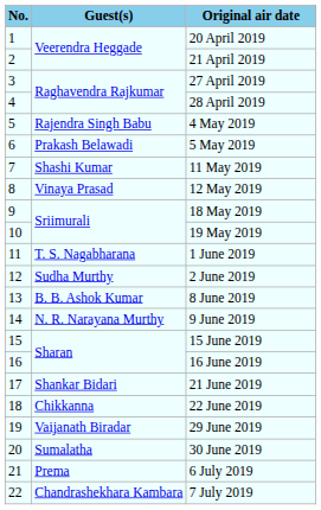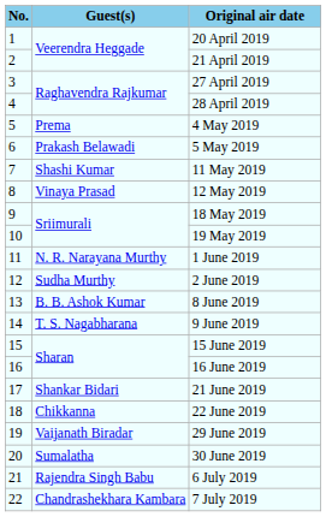 <table class="wikitable">
 <tr>
 <th style="background:skyBlue">No.</th>
 <th style="background:skyBlue">Guest(s)</th>
 <th style="background:skyBlue" width="145">Original air date</th>
 </tr>
 <tr style="background:#eff;">
 <td>1</td>
 <td rowspan="2"><a href='#'>Veerendra Heggade</a></td>
 <td>20 April 2019</td>
 </tr>
 <tr style="background:#eff;">
 <td>2</td>
 <td>21 April 2019</td>
 </tr>
 <tr style="background:#eff;">
 <td>3</td>
 <td rowspan="2"><a href='#'>Raghavendra Rajkumar</a></td>
 <td>27 April 2019</td>
 </tr>
 <tr style="background:#eff;">
 <td>4</td>
 <td>28 April 2019</td>
 </tr>
 <tr style="background:#eff;">
 <td>5</td>
-<td><a href='#'>Rajendra Singh Babu</a></td>
+<td><a href='#'>Prema</a></td>
 <td>4 May 2019</td>
 </tr>
 <tr style="background:#eff;">
 <td>6</td>
 <td><a href='#'>Prakash Belawadi</a></td>
 <td>5 May 2019</td>
 </tr>
 <tr style="background:#eff;">
 <td>7</td>
 <td><a href='#'>Shashi Kumar</a></td>
 <td>11 May 2019</td>
 </tr>
 <tr style="background:#eff;">
 <td>8</td>
 <td><a href='#'>Vinaya Prasad</a></td>
 <td>12 May 2019</td>
 </tr>
 <tr style="background:#eff;">
 <td>9</td>
 <td rowspan="2"><a href='#'>Sriimurali</a></td>
 <td>18 May 2019</td>
 </tr>
 <tr style="background:#eff;">
 <td>10</td>
 <td>19 May 2019</td>
 </tr>
 <tr style="background:#eff;">
 <td>11</td>
-<td><a href='#'>T. S. Nagabharana</a></td>
+<td><a href='#'>N. R. Narayana Murthy</a></td>
 <td>1 June 2019</td>
 </tr>
 <tr style="background:#eff;">
 <td>12</td>
 <td><a href='#'>Sudha Murthy</a></td>
 <td>2 June 2019</td>
 </tr>
 <tr style="background:#eff;">
 <td>13</td>
 <td><a href='#'>B. B. Ashok Kumar</a></td>
 <td>8 June 2019</td>
 </tr>
 <tr style="background:#eff;">
 <td>14</td>
-<td><a href='#'>N. R. Narayana Murthy</a></td>
+<td><a href='#'>T. S. Nagabharana</a></td>
 <td>9 June 2019</td>
 </tr>
 <tr style="background:#eff;">
 <td>15</td>
 <td rowspan="2"><a href='#'>Sharan</a></td>
 <td>15 June 2019</td>
 </tr>
 <tr style="background:#eff;">
 <td>16</td>
 <td>16 June 2019</td>
 </tr>
 <tr style="background:#eff;">
 <td>17</td>
 <td><a href='#'>Shankar Bidari</a></td>
 <td>21 June 2019</td>
 </tr>
 <tr style="background:#eff;">
 <td>18</td>
 <td><a href='#'>Chikkanna</a></td>
 <td>22 June 2019</td>
 </tr>
 <tr style="background:#eff;">
 <td>19</td>
 <td><a href='#'>Vaijanath Biradar</a></td>
 <td>29 June 2019</td>
 </tr>
 <tr style="background:#eff;">
 <td>20</td>
 <td><a href='#'>Sumalatha</a></td>
 <td>30 June 2019</td>
 </tr>
 <tr style="background:#eff;">
 <td>21</td>
-<td><a href='#'>Prema</a></td>
+<td><a href='#'>Rajendra Singh Babu</a></td>
 <td>6 July 2019</td>
 </tr>
 <tr style="background:#eff;">
 <td>22</td>
 <td><a href='#'>Chandrashekhara Kambara</a></td>
 <td>7 July 2019</td>
 </tr>
 </table>
